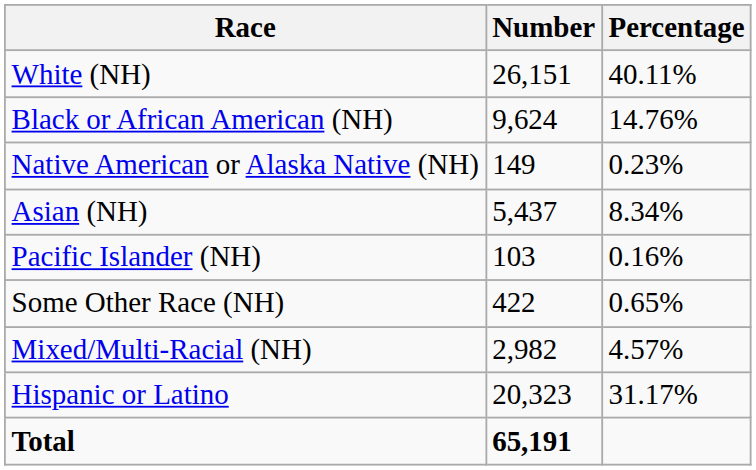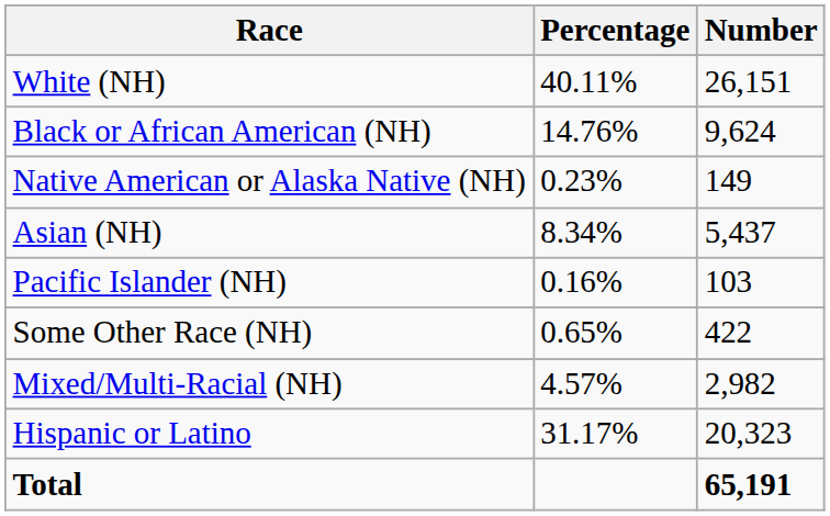 <table class="wikitable">
 <tr>
 <th>Race</th>
+<th>Percentage</th>
 <th>Number</th>
-<th>Percentage</th>
 </tr>
 <tr>
 <td><a href='#'>White</a> (NH)</td>
+<td>40.11%</td>
 <td>26,151</td>
-<td>40.11%</td>
 </tr>
 <tr>
 <td><a href='#'>Black or African American</a> (NH)</td>
+<td>14.76%</td>
 <td>9,624</td>
-<td>14.76%</td>
 </tr>
 <tr>
 <td><a href='#'>Native American</a> or <a href='#'>Alaska Native</a> (NH)</td>
+<td>0.23%</td>
 <td>149</td>
-<td>0.23%</td>
 </tr>
 <tr>
 <td><a href='#'>Asian</a> (NH)</td>
+<td>8.34%</td>
 <td>5,437</td>
-<td>8.34%</td>
 </tr>
 <tr>
 <td><a href='#'>Pacific Islander</a> (NH)</td>
+<td>0.16%</td>
 <td>103</td>
-<td>0.16%</td>
 </tr>
 <tr>
 <td>Some Other Race (NH)</td>
+<td>0.65%</td>
 <td>422</td>
-<td>0.65%</td>
 </tr>
 <tr>
 <td><a href='#'>Mixed/Multi-Racial</a> (NH)</td>
+<td>4.57%</td>
 <td>2,982</td>
-<td>4.57%</td>
 </tr>
 <tr>
 <td><a href='#'>Hispanic or Latino</a></td>
+<td>31.17%</td>
 <td>20,323</td>
-<td>31.17%</td>
 </tr>
 <tr>
 <td><strong>Total</strong></td>
+<td></td>
 <td><strong>65,191</strong></td>
-<td></td>
 </tr>
 </table>
